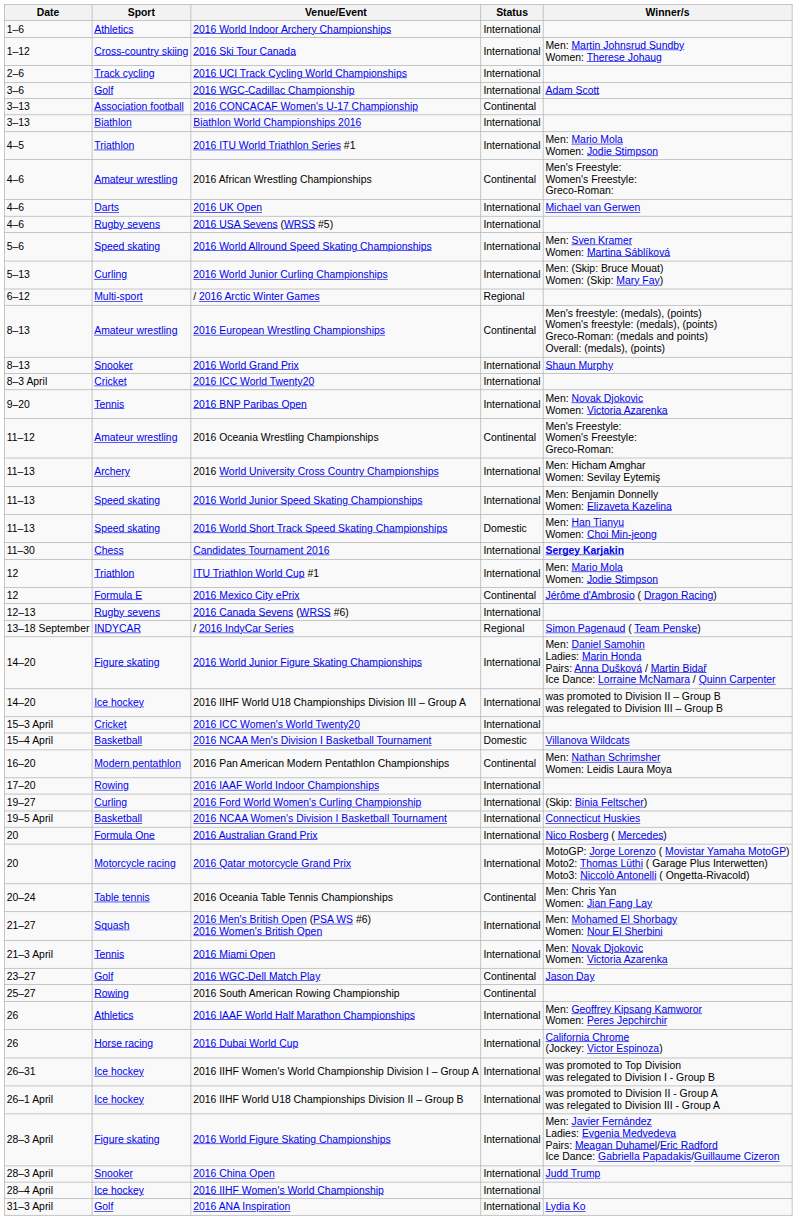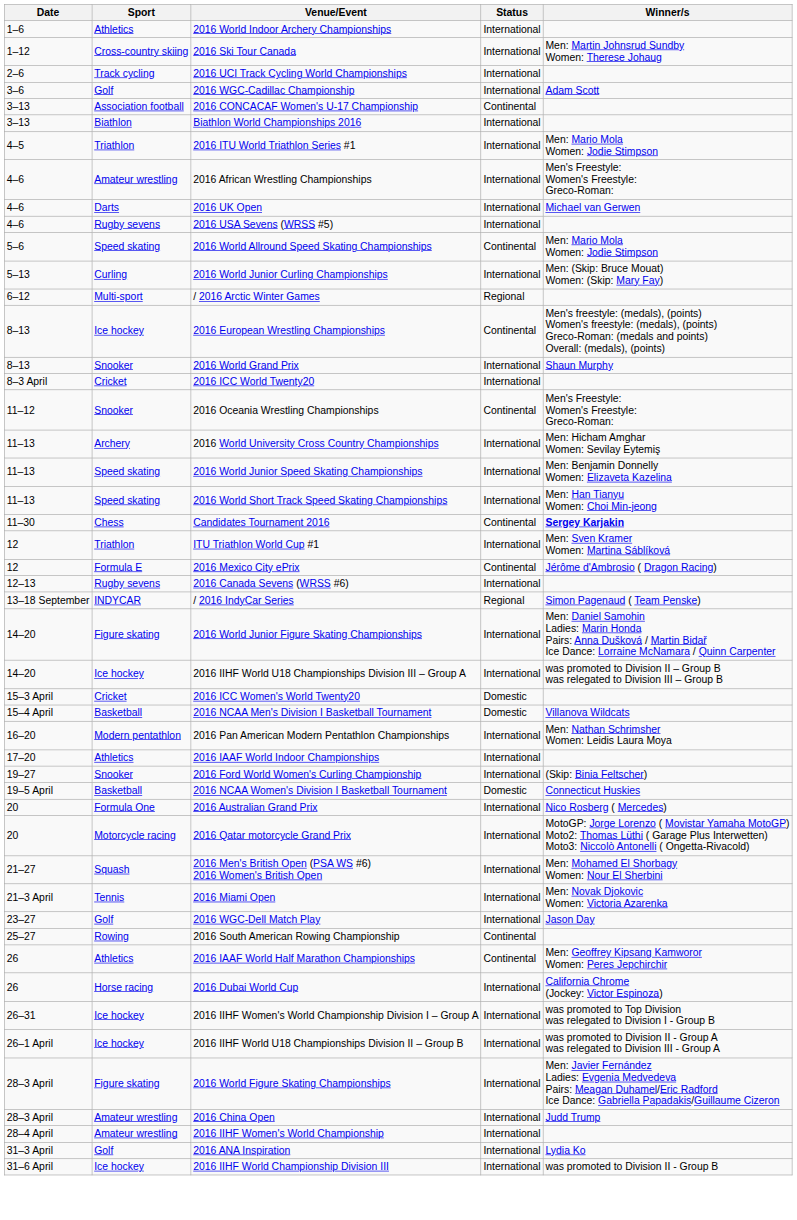 <table class="wikitable sortable">
 <tr>
 <th>Date</th>
 <th>Sport</th>
 <th>Venue/Event</th>
 <th>Status</th>
 <th>Winner/s</th>
 </tr>
 <tr>
 <td>1–6</td>
 <td><a href='#'>Athletics</a></td>
 <td> <a href='#'>2016 World Indoor Archery Championships</a></td>
 <td>International</td>
 <td></td>
 </tr>
 <tr>
 <td>1–12</td>
 <td><a href='#'>Cross-country skiing</a></td>
 <td> <a href='#'>2016 Ski Tour Canada</a></td>
 <td>International</td>
 <td>Men:  <a href='#'>Martin Johnsrud Sundby</a><br>Women:  <a href='#'>Therese Johaug</a></td>
 </tr>
 <tr>
 <td>2–6</td>
 <td><a href='#'>Track cycling</a></td>
 <td> <a href='#'>2016 UCI Track Cycling World Championships</a></td>
 <td>International</td>
 <td></td>
 </tr>
 <tr>
 <td>3–6</td>
 <td><a href='#'>Golf</a></td>
 <td> <a href='#'>2016 WGC-Cadillac Championship</a></td>
 <td>International</td>
 <td> <a href='#'>Adam Scott</a></td>
 </tr>
 <tr>
 <td>3–13</td>
 <td><a href='#'>Association football</a></td>
 <td> <a href='#'>2016 CONCACAF Women's U-17 Championship</a></td>
 <td>Continental</td>
 <td></td>
 </tr>
 <tr>
 <td>3–13</td>
 <td><a href='#'>Biathlon</a></td>
 <td> <a href='#'>Biathlon World Championships 2016</a></td>
 <td>International</td>
 <td></td>
 </tr>
 <tr>
 <td>4–5</td>
 <td><a href='#'>Triathlon</a></td>
 <td> <a href='#'>2016 ITU World Triathlon Series</a> #1</td>
 <td>International</td>
 <td>Men:  <a href='#'>Mario Mola</a><br>Women:  <a href='#'>Jodie Stimpson</a></td>
 </tr>
 <tr>
 <td>4–6</td>
 <td><a href='#'>Amateur wrestling</a></td>
 <td> 2016 African Wrestling Championships</td>
-<td>Continental</td>
+<td>International</td>
 <td>Men's Freestyle: <br>Women's Freestyle: <br>Greco-Roman: </td>
 </tr>
 <tr>
 <td>4–6</td>
 <td><a href='#'>Darts</a></td>
 <td> <a href='#'>2016 UK Open</a></td>
 <td>International</td>
 <td> <a href='#'>Michael van Gerwen</a></td>
 </tr>
 <tr>
 <td>4–6</td>
 <td><a href='#'>Rugby sevens</a></td>
 <td> <a href='#'>2016 USA Sevens</a> (<a href='#'>WRSS</a> #5)</td>
 <td>International</td>
 <td></td>
 </tr>
 <tr>
 <td>5–6</td>
 <td><a href='#'>Speed skating</a></td>
 <td> <a href='#'>2016 World Allround Speed Skating Championships</a></td>
-<td>International</td>
-<td>Men:  <a href='#'>Sven Kramer</a><br>Women:  <a href='#'>Martina Sáblíková</a></td>
+<td>Continental</td>
+<td>Men:  <a href='#'>Mario Mola</a><br>Women:  <a href='#'>Jodie Stimpson</a></td>
 </tr>
 <tr>
 <td>5–13</td>
 <td><a href='#'>Curling</a></td>
 <td> <a href='#'>2016 World Junior Curling Championships</a></td>
 <td>International</td>
 <td>Men:  (Skip: Bruce Mouat)<br>Women:  (Skip: <a href='#'>Mary Fay</a>)</td>
 </tr>
 <tr>
 <td>6–12</td>
 <td><a href='#'>Multi-sport</a></td>
 <td>/ <a href='#'>2016 Arctic Winter Games</a></td>
 <td>Regional</td>
 <td></td>
 </tr>
 <tr>
 <td>8–13</td>
-<td><a href='#'>Amateur wrestling</a></td>
+<td><a href='#'>Ice hockey</a></td>
 <td> <a href='#'>2016 European Wrestling Championships</a></td>
 <td>Continental</td>
 <td>Men's freestyle:  (medals),  (points)<br>Women's freestyle:  (medals),  (points)<br>Greco-Roman:  (medals and points)<br>Overall:  (medals),  (points)</td>
 </tr>
 <tr>
 <td>8–13</td>
 <td><a href='#'>Snooker</a></td>
 <td> <a href='#'>2016 World Grand Prix</a></td>
 <td>International</td>
 <td> <a href='#'>Shaun Murphy</a></td>
 </tr>
 <tr>
 <td>8–3 April</td>
 <td><a href='#'>Cricket</a></td>
 <td> <a href='#'>2016 ICC World Twenty20</a></td>
 <td>International</td>
 <td></td>
 </tr>
 <tr>
-<td>9–20</td>
-<td><a href='#'>Tennis</a></td>
-<td> <a href='#'>2016 BNP Paribas Open</a></td>
-<td>International</td>
-<td>Men:  <a href='#'>Novak Djokovic</a><br>Women:  <a href='#'>Victoria Azarenka</a></td>
-</tr>
-<tr>
 <td>11–12</td>
-<td><a href='#'>Amateur wrestling</a></td>
+<td><a href='#'>Snooker</a></td>
 <td> 2016 Oceania Wrestling Championships</td>
 <td>Continental</td>
 <td>Men's Freestyle: <br>Women's Freestyle: <br>Greco-Roman: </td>
 </tr>
 <tr>
 <td>11–13</td>
 <td><a href='#'>Archery</a></td>
 <td> 2016 <a href='#'>World University Cross Country Championships</a></td>
 <td>International</td>
 <td>Men:  Hicham Amghar<br>Women:  Sevilay Eytemiş</td>
 </tr>
 <tr>
 <td>11–13</td>
 <td><a href='#'>Speed skating</a></td>
 <td> <a href='#'>2016 World Junior Speed Skating Championships</a></td>
 <td>International</td>
 <td>Men:  Benjamin Donnelly<br>Women:  <a href='#'>Elizaveta Kazelina</a></td>
 </tr>
 <tr>
 <td>11–13</td>
 <td><a href='#'>Speed skating</a></td>
 <td> <a href='#'>2016 World Short Track Speed Skating Championships</a></td>
-<td>Domestic</td>
+<td>International</td>
 <td>Men:  <a href='#'>Han Tianyu</a><br>Women:  <a href='#'>Choi Min-jeong</a></td>
 </tr>
 <tr>
 <td>11–30</td>
 <td><a href='#'>Chess</a></td>
 <td> <a href='#'>Candidates Tournament 2016</a></td>
-<td>International</td>
+<td>Continental</td>
 <td><strong> <a href='#'>Sergey Karjakin</a></strong></td>
 </tr>
 <tr>
 <td>12</td>
 <td><a href='#'>Triathlon</a></td>
 <td> <a href='#'>ITU Triathlon World Cup</a> #1</td>
 <td>International</td>
-<td>Men:  <a href='#'>Mario Mola</a><br>Women:  <a href='#'>Jodie Stimpson</a></td>
+<td>Men:  <a href='#'>Sven Kramer</a><br>Women:  <a href='#'>Martina Sáblíková</a></td>
 </tr>
 <tr>
 <td>12</td>
 <td><a href='#'>Formula E</a></td>
 <td> <a href='#'>2016 Mexico City ePrix</a></td>
 <td>Continental</td>
 <td> <a href='#'>Jérôme d'Ambrosio</a> ( <a href='#'>Dragon Racing</a>)</td>
 </tr>
 <tr>
 <td>12–13</td>
 <td><a href='#'>Rugby sevens</a></td>
 <td> <a href='#'>2016 Canada Sevens</a> (<a href='#'>WRSS</a> #6)</td>
 <td>International</td>
 <td></td>
 </tr>
 <tr>
 <td>13–18 September</td>
 <td><a href='#'>INDYCAR</a></td>
 <td>/ <a href='#'>2016 IndyCar Series</a></td>
 <td>Regional</td>
 <td> <a href='#'>Simon Pagenaud</a> ( <a href='#'>Team Penske</a>)</td>
 </tr>
 <tr>
 <td>14–20</td>
 <td><a href='#'>Figure skating</a></td>
 <td> <a href='#'>2016 World Junior Figure Skating Championships</a></td>
 <td>International</td>
 <td>Men:  <a href='#'>Daniel Samohin</a><br>Ladies:  <a href='#'>Marin Honda</a><br>Pairs:  <a href='#'>Anna Dušková</a> / <a href='#'>Martin Bidař</a><br>Ice Dance:  <a href='#'>Lorraine McNamara</a> / <a href='#'>Quinn Carpenter</a></td>
 </tr>
 <tr>
 <td>14–20</td>
 <td><a href='#'>Ice hockey</a></td>
 <td> 2016 IIHF World U18 Championships Division III – Group A</td>
 <td>International</td>
 <td> was promoted to Division II – Group B<br> was relegated to Division III – Group B</td>
 </tr>
 <tr>
 <td>15–3 April</td>
 <td><a href='#'>Cricket</a></td>
 <td> <a href='#'>2016 ICC Women's World Twenty20</a></td>
-<td>International</td>
+<td>Domestic</td>
 <td></td>
 </tr>
 <tr>
 <td>15–4 April</td>
 <td><a href='#'>Basketball</a></td>
 <td> <a href='#'>2016 NCAA Men's Division I Basketball Tournament</a></td>
 <td>Domestic</td>
 <td> <a href='#'>Villanova Wildcats</a></td>
 </tr>
 <tr>
 <td>16–20</td>
 <td><a href='#'>Modern pentathlon</a></td>
 <td> 2016 Pan American Modern Pentathlon Championships</td>
-<td>Continental</td>
+<td>International</td>
 <td>Men:  <a href='#'>Nathan Schrimsher</a><br>Women:  Leidis Laura Moya</td>
 </tr>
 <tr>
 <td>17–20</td>
-<td><a href='#'>Rowing</a></td>
+<td><a href='#'>Athletics</a></td>
 <td> <a href='#'>2016 IAAF World Indoor Championships</a></td>
 <td>International</td>
 <td></td>
 </tr>
 <tr>
 <td>19–27</td>
-<td><a href='#'>Curling</a></td>
+<td><a href='#'>Snooker</a></td>
 <td> <a href='#'>2016 Ford World Women's Curling Championship</a></td>
 <td>International</td>
 <td> (Skip: <a href='#'>Binia Feltscher</a>)</td>
 </tr>
 <tr>
 <td>19–5 April</td>
 <td><a href='#'>Basketball</a></td>
 <td> <a href='#'>2016 NCAA Women's Division I Basketball Tournament</a></td>
-<td>International</td>
+<td>Domestic</td>
 <td> <a href='#'>Connecticut Huskies</a></td>
 </tr>
 <tr>
 <td>20</td>
 <td><a href='#'>Formula One</a></td>
 <td> <a href='#'>2016 Australian Grand Prix</a></td>
 <td>International</td>
 <td> <a href='#'>Nico Rosberg</a> ( <a href='#'>Mercedes</a>)</td>
 </tr>
 <tr>
 <td>20</td>
 <td><a href='#'>Motorcycle racing</a></td>
 <td> <a href='#'>2016 Qatar motorcycle Grand Prix</a></td>
 <td>International</td>
 <td>MotoGP:  <a href='#'>Jorge Lorenzo</a> ( <a href='#'>Movistar Yamaha MotoGP</a>)<br>Moto2:  <a href='#'>Thomas Lüthi</a> ( Garage Plus Interwetten)<br>Moto3:  <a href='#'>Niccolò Antonelli</a> ( Ongetta-Rivacold)</td>
-</tr>
-<tr>
-<td>20–24</td>
-<td><a href='#'>Table tennis</a></td>
-<td> 2016 Oceania Table Tennis Championships</td>
-<td>Continental</td>
-<td>Men:  Chris Yan<br>Women:  <a href='#'>Jian Fang Lay</a></td>
 </tr>
 <tr>
 <td>21–27</td>
 <td><a href='#'>Squash</a></td>
 <td> <a href='#'>2016 Men's British Open</a> (<a href='#'>PSA WS</a> #6)<br> <a href='#'>2016 Women's British Open</a></td>
 <td>International</td>
 <td>Men:  <a href='#'>Mohamed El Shorbagy</a><br>Women:  <a href='#'>Nour El Sherbini</a></td>
 </tr>
 <tr>
 <td>21–3 April</td>
 <td><a href='#'>Tennis</a></td>
 <td> <a href='#'>2016 Miami Open</a></td>
 <td>International</td>
 <td>Men:  <a href='#'>Novak Djokovic</a><br>Women:  <a href='#'>Victoria Azarenka</a></td>
 </tr>
 <tr>
 <td>23–27</td>
 <td><a href='#'>Golf</a></td>
 <td> <a href='#'>2016 WGC-Dell Match Play</a></td>
-<td>Continental</td>
+<td>International</td>
 <td> <a href='#'>Jason Day</a></td>
 </tr>
 <tr>
 <td>25–27</td>
 <td><a href='#'>Rowing</a></td>
 <td> 2016 South American Rowing Championship</td>
 <td>Continental</td>
 <td></td>
 </tr>
 <tr>
 <td>26</td>
 <td><a href='#'>Athletics</a></td>
 <td> <a href='#'>2016 IAAF World Half Marathon Championships</a></td>
-<td>International</td>
+<td>Continental</td>
 <td>Men:  <a href='#'>Geoffrey Kipsang Kamworor</a><br>Women:  <a href='#'>Peres Jepchirchir</a></td>
 </tr>
 <tr>
 <td>26</td>
 <td><a href='#'>Horse racing</a></td>
 <td> <a href='#'>2016 Dubai World Cup</a></td>
 <td>International</td>
 <td> <a href='#'>California Chrome</a><br>(Jockey:  <a href='#'>Victor Espinoza</a>)</td>
 </tr>
 <tr>
 <td>26–31</td>
 <td><a href='#'>Ice hockey</a></td>
 <td> 2016 IIHF Women's World Championship Division I – Group A</td>
 <td>International</td>
 <td> was promoted to Top Division<br> was relegated to Division I - Group B</td>
 </tr>
 <tr>
 <td>26–1 April</td>
 <td><a href='#'>Ice hockey</a></td>
 <td> 2016 IIHF World U18 Championships Division II – Group B</td>
 <td>International</td>
 <td> was promoted to Division II - Group A<br> was relegated to Division III - Group A</td>
 </tr>
 <tr>
 <td>28–3 April</td>
 <td><a href='#'>Figure skating</a></td>
 <td> <a href='#'>2016 World Figure Skating Championships</a></td>
 <td>International</td>
 <td>Men:  <a href='#'>Javier Fernández</a><br>Ladies:  <a href='#'>Evgenia Medvedeva</a><br>Pairs:  <a href='#'>Meagan Duhamel</a>/<a href='#'>Eric Radford</a><br>Ice Dance:  <a href='#'>Gabriella Papadakis</a>/<a href='#'>Guillaume Cizeron</a></td>
 </tr>
 <tr>
 <td>28–3 April</td>
-<td><a href='#'>Snooker</a></td>
+<td><a href='#'>Amateur wrestling</a></td>
 <td> <a href='#'>2016 China Open</a></td>
 <td>International</td>
 <td> <a href='#'>Judd Trump</a></td>
 </tr>
 <tr>
 <td>28–4 April</td>
-<td><a href='#'>Ice hockey</a></td>
+<td><a href='#'>Amateur wrestling</a></td>
 <td> <a href='#'>2016 IIHF Women's World Championship</a></td>
 <td>International</td>
 <td></td>
 </tr>
 <tr>
 <td>31–3 April</td>
 <td><a href='#'>Golf</a></td>
 <td> <a href='#'>2016 ANA Inspiration</a></td>
 <td>International</td>
 <td> <a href='#'>Lydia Ko</a></td>
 </tr>
+<tr>
+<td>31–6 April</td>
+<td><a href='#'>Ice hockey</a></td>
+<td> <a href='#'>2016 IIHF World Championship Division III</a></td>
+<td>International</td>
+<td> was promoted to Division II - Group B</td>
+</tr>
 </table>
